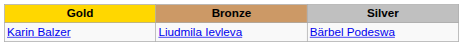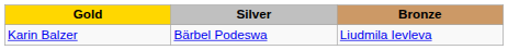 <table class="wikitable" style="text-align:left">
 <tr align="center">
 <td width=200 bgcolor=gold><strong>Gold</strong></td>
+<td width=200 bgcolor=silver><strong>Silver</strong></td>
 <td width=200 bgcolor=CC9966><strong>Bronze</strong></td>
-<td width=200 bgcolor=silver><strong>Silver</strong></td>
 </tr>
 <tr>
 <td><a href='#'>Karin Balzer</a><br><em></em></td>
+<td><a href='#'>Bärbel Podeswa</a><br><em></em></td>
 <td><a href='#'>Liudmila Ievleva</a><br><em></em></td>
-<td><a href='#'>Bärbel Podeswa</a><br><em></em></td>
 </tr>
 </table>
